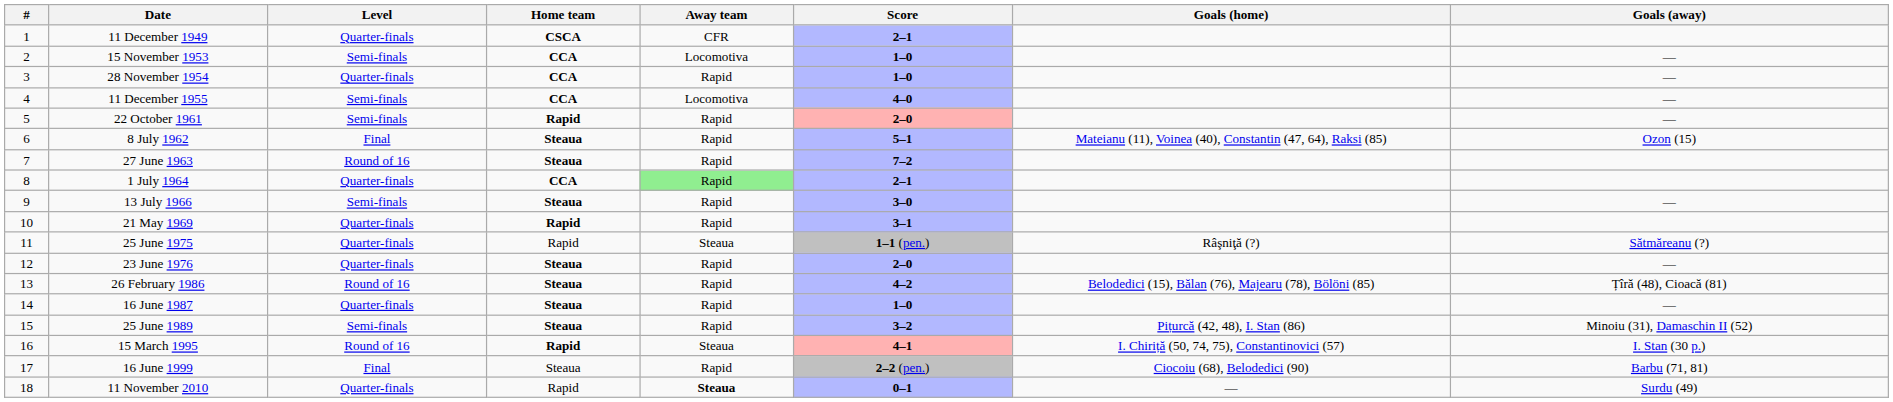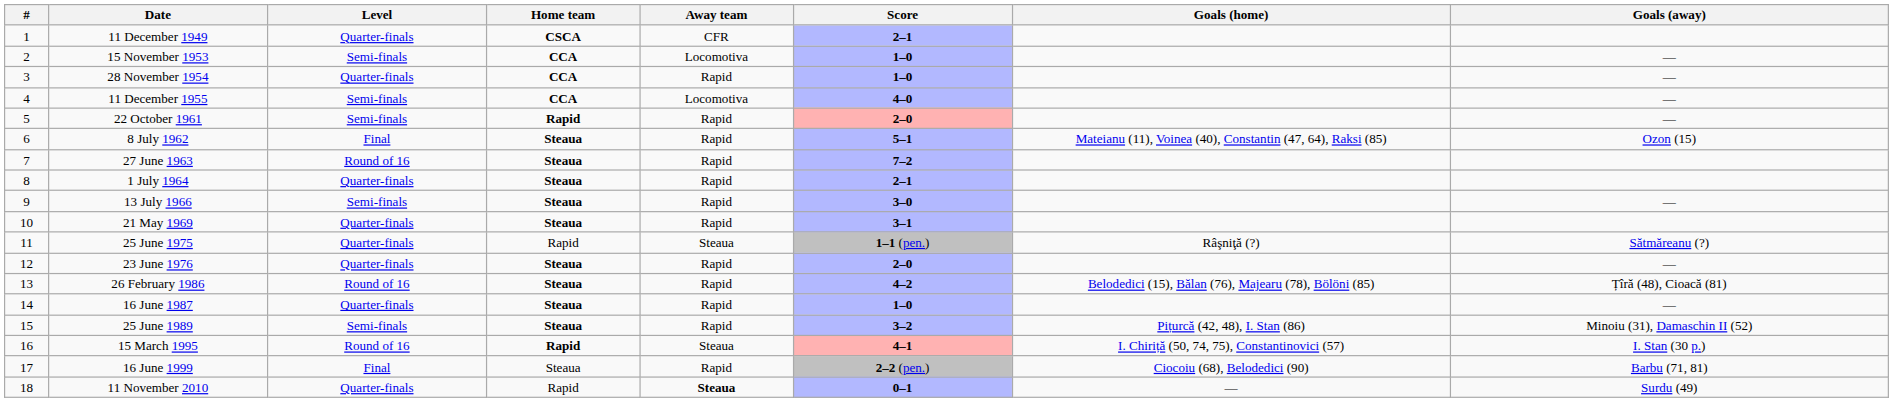 <table class="wikitable" style="width:100%; margin:0 left; font-size: 11px">
 <tr>
 <th width=2%>#</th>
 <th class="unsortable" width=10%>Date</th>
 <th width=10%>Level</th>
 <th width=7%>Home team</th>
 <th width=7%>Away team</th>
 <th width=10%>Score</th>
 <th width=20%>Goals (home)</th>
 <th width=20%>Goals (away)</th>
 </tr>
 <tr style="text-align:center;">
 <td>1</td>
 <td>11 December <a href='#'>1949</a></td>
 <td><a href='#'>Quarter-finals</a></td>
 <td><strong>CSCA</strong></td>
 <td>CFR</td>
 <td bgcolor=#b2b8ff><strong>2–1</strong></td>
 <td></td>
 <td></td>
 </tr>
 <tr style="text-align:center;">
 <td>2</td>
 <td>15 November <a href='#'>1953</a></td>
 <td><a href='#'>Semi-finals</a></td>
 <td><strong>CCA</strong></td>
 <td>Locomotiva</td>
 <td bgcolor=#b2b8ff><strong>1–0</strong></td>
 <td></td>
 <td>—</td>
 </tr>
 <tr style="text-align:center;">
 <td>3</td>
 <td>28 November <a href='#'>1954</a></td>
 <td><a href='#'>Quarter-finals</a></td>
 <td><strong>CCA</strong></td>
 <td>Rapid</td>
 <td bgcolor=#b2b8ff><strong>1–0</strong></td>
 <td></td>
 <td>—</td>
 </tr>
 <tr style="text-align:center;">
 <td>4</td>
 <td>11 December <a href='#'>1955</a></td>
 <td><a href='#'>Semi-finals</a></td>
 <td><strong>CCA</strong></td>
 <td>Locomotiva</td>
 <td bgcolor=#b2b8ff><strong>4–0</strong></td>
 <td></td>
 <td>—</td>
 </tr>
 <tr style="text-align:center;">
 <td>5</td>
 <td>22 October <a href='#'>1961</a></td>
 <td><a href='#'>Semi-finals</a></td>
 <td><strong>Rapid</strong></td>
 <td>Rapid</td>
 <td bgcolor=#ffb2b2><strong>2–0</strong></td>
 <td></td>
 <td>—</td>
 </tr>
 <tr style="text-align:center;">
 <td>6</td>
 <td>8 July <a href='#'>1962</a></td>
 <td><a href='#'>Final</a></td>
 <td><strong>Steaua</strong></td>
 <td>Rapid</td>
 <td bgcolor=#b2b8ff><strong>5–1</strong></td>
 <td><a href='#'>Mateianu</a> (11), <a href='#'>Voinea</a> (40), <a href='#'>Constantin</a> (47, 64), <a href='#'>Raksi</a> (85)</td>
 <td><a href='#'>Ozon</a> (15)</td>
 </tr>
 <tr style="text-align:center;">
 <td>7</td>
 <td>27 June <a href='#'>1963</a></td>
 <td><a href='#'>Round of 16</a></td>
 <td><strong>Steaua</strong></td>
 <td>Rapid</td>
 <td bgcolor=#b2b8ff><strong>7–2</strong></td>
 <td></td>
 <td></td>
 </tr>
 <tr style="text-align:center;">
 <td>8</td>
 <td>1 July <a href='#'>1964</a></td>
 <td><a href='#'>Quarter-finals</a></td>
-<td><strong>CCA</strong></td>
-<td style="background: lightgreen;">Rapid</td>
+<td><strong>Steaua</strong></td>
+<td>Rapid</td>
 <td bgcolor=#b2b8ff><strong>2–1</strong></td>
 <td></td>
 <td></td>
 </tr>
 <tr style="text-align:center;">
 <td>9</td>
 <td>13 July <a href='#'>1966</a></td>
 <td><a href='#'>Semi-finals</a></td>
 <td><strong>Steaua</strong></td>
 <td>Rapid</td>
 <td bgcolor=#b2b8ff><strong>3–0</strong></td>
 <td></td>
 <td>—</td>
 </tr>
 <tr style="text-align:center;">
 <td>10</td>
 <td>21 May <a href='#'>1969</a></td>
 <td><a href='#'>Quarter-finals</a></td>
-<td><strong>Rapid</strong></td>
+<td><strong>Steaua</strong></td>
 <td>Rapid</td>
 <td bgcolor=#b2b8ff><strong>3–1</strong></td>
 <td></td>
 <td></td>
 </tr>
 <tr style="text-align:center;">
 <td>11</td>
 <td>25 June <a href='#'>1975</a></td>
 <td><a href='#'>Quarter-finals</a></td>
 <td>Rapid</td>
 <td>Steaua</td>
 <td bgcolor=#c0c0c0><strong>1–1</strong> (<a href='#'>pen.</a>)</td>
 <td>Râşniţă (?)</td>
 <td><a href='#'>Sătmăreanu</a> (?)</td>
 </tr>
 <tr style="text-align:center;">
 <td>12</td>
 <td>23 June <a href='#'>1976</a></td>
 <td><a href='#'>Quarter-finals</a></td>
 <td><strong>Steaua</strong></td>
 <td>Rapid</td>
 <td bgcolor=#b2b8ff><strong>2–0</strong></td>
 <td></td>
 <td>—</td>
 </tr>
 <tr style="text-align:center;">
 <td>13</td>
 <td>26 February <a href='#'>1986</a></td>
 <td><a href='#'>Round of 16</a></td>
 <td><strong>Steaua</strong></td>
 <td>Rapid</td>
 <td bgcolor=#b2b8ff><strong>4–2</strong></td>
 <td><a href='#'>Belodedici</a> (15), <a href='#'>Bălan</a> (76), <a href='#'>Majearu</a> (78), <a href='#'>Bölöni</a> (85)</td>
 <td>Țîră (48), Cioacă (81)</td>
 </tr>
 <tr style="text-align:center;">
 <td>14</td>
 <td>16 June <a href='#'>1987</a></td>
 <td><a href='#'>Quarter-finals</a></td>
 <td><strong>Steaua</strong></td>
 <td>Rapid</td>
 <td bgcolor=#b2b8ff><strong>1–0</strong></td>
 <td></td>
 <td>—</td>
 </tr>
 <tr style="text-align:center;">
 <td>15</td>
 <td>25 June <a href='#'>1989</a></td>
 <td><a href='#'>Semi-finals</a></td>
 <td><strong>Steaua</strong></td>
 <td>Rapid</td>
 <td bgcolor=#b2b8ff><strong>3–2</strong></td>
 <td><a href='#'>Pițurcă</a> (42, 48), <a href='#'>I. Stan</a> (86)</td>
 <td>Minoiu (31), <a href='#'>Damaschin II</a> (52)</td>
 </tr>
 <tr style="text-align:center;">
 <td>16</td>
 <td>15 March <a href='#'>1995</a></td>
 <td><a href='#'>Round of 16</a></td>
 <td><strong>Rapid</strong></td>
 <td>Steaua</td>
 <td bgcolor=#ffb2b2><strong>4–1</strong></td>
 <td><a href='#'>I. Chiriță</a> (50, 74, 75), <a href='#'>Constantinovici</a> (57)</td>
 <td><a href='#'>I. Stan</a> (30 <a href='#'>p.</a>)</td>
 </tr>
 <tr style="text-align:center;">
 <td>17</td>
 <td>16 June <a href='#'>1999</a></td>
 <td><a href='#'>Final</a></td>
 <td>Steaua</td>
 <td>Rapid</td>
 <td bgcolor=#c0c0c0><strong>2–2</strong> (<a href='#'>pen.</a>)</td>
 <td><a href='#'>Ciocoiu</a> (68), <a href='#'>Belodedici</a> (90)</td>
 <td><a href='#'>Barbu</a> (71, 81)</td>
 </tr>
 <tr style="text-align:center;">
 <td>18</td>
 <td>11 November <a href='#'>2010</a></td>
 <td><a href='#'>Quarter-finals</a></td>
 <td>Rapid</td>
 <td><strong>Steaua</strong></td>
 <td bgcolor=#b2b8ff><strong>0–1</strong></td>
 <td>—</td>
 <td><a href='#'>Surdu</a> (49)</td>
 </tr>
 </table>
